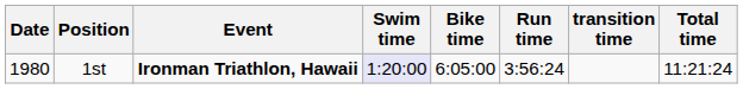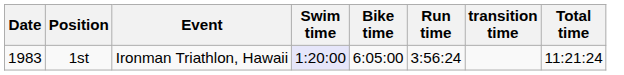 <table class="wikitable">
 <tr>
 <th>Date</th>
 <th>Position</th>
 <th>Event</th>
 <th>Swim<br>time</th>
 <th>Bike<br>time</th>
 <th>Run<br>time</th>
 <th>transition<br>time</th>
 <th>Total<br>time</th>
 </tr>
 <tr>
-<td>1980</td>
+<td>1983</td>
 <td align = "center">1st</td>
-<td><strong>Ironman Triathlon, Hawaii</strong></td>
+<td>Ironman Triathlon, Hawaii</td>
 <td style="background: lavender;">1:20:00</td>
 <td>6:05:00</td>
 <td>3:56:24</td>
 <td></td>
 <td>11:21:24</td>
 </tr>
 </table>
